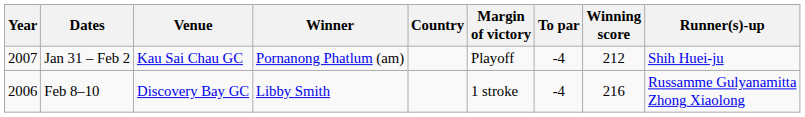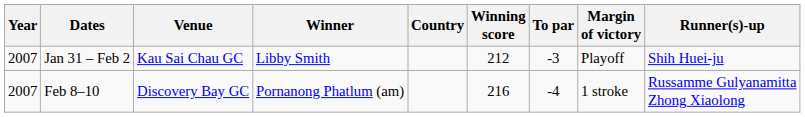 <table class="wikitable" style="font-size:95%;">
 <tr>
 <th>Year</th>
 <th>Dates</th>
 <th>Venue</th>
 <th>Winner</th>
 <th>Country</th>
+<th>Winning<br>score</th>
+<th>To par</th>
 <th>Margin<br>of victory</th>
-<th>To par</th>
-<th>Winning<br>score</th>
 <th>Runner(s)-up</th>
 </tr>
 <tr>
 <td>2007</td>
 <td>Jan 31 – Feb 2</td>
 <td><a href='#'>Kau Sai Chau GC</a></td>
-<td><a href='#'>Pornanong Phatlum</a> (am)</td>
+<td><a href='#'>Libby Smith</a></td>
 <td></td>
+<td align=center>212</td>
+<td align=center>-3</td>
 <td>Playoff</td>
-<td align=center>-4</td>
-<td align=center>212</td>
 <td> <a href='#'>Shih Huei-ju</a></td>
 </tr>
 <tr>
-<td>2006</td>
+<td>2007</td>
 <td>Feb 8–10</td>
 <td><a href='#'>Discovery Bay GC</a></td>
-<td><a href='#'>Libby Smith</a></td>
+<td><a href='#'>Pornanong Phatlum</a> (am)</td>
 <td></td>
+<td align=center>216</td>
+<td align=center>-4</td>
 <td>1 stroke</td>
-<td align=center>-4</td>
-<td align=center>216</td>
 <td> <a href='#'>Russamme Gulyanamitta</a><br> <a href='#'>Zhong Xiaolong</a></td>
 </tr>
 </table>
